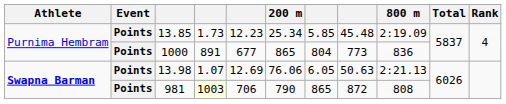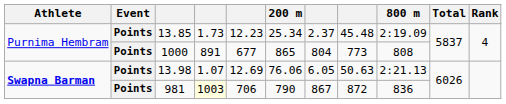 <table class=wikitable style="text-align:center; font-size:90%">
 <tr>
 <th>Athlete</th>
 <th>Event</th>
 <th></th>
 <th></th>
 <th></th>
 <th>200 m</th>
 <th></th>
 <th></th>
 <th>800 m</th>
 <th>Total</th>
 <th>Rank</th>
 </tr>
 <tr>
 <td align=left rowspan="2"><a href='#'>Purnima Hembram</a></td>
 <th style="font-size:95%">Points</th>
 <td>13.85</td>
 <td>1.73</td>
 <td>12.23</td>
 <td>25.34</td>
-<td>5.85</td>
+<td>2.37</td>
 <td>45.48</td>
 <td>2:19.09</td>
 <td rowspan=2>5837</td>
 <td rowspan=2>4</td>
 </tr>
 <tr>
 <th style="font-size:95%">Points</th>
 <td>1000</td>
 <td>891</td>
 <td>677</td>
 <td>865</td>
 <td>804</td>
 <td>773</td>
-<td>836</td>
+<td>808</td>
 </tr>
 <tr>
 <td align=left rowspan="2"><strong><a href='#'>Swapna Barman</a></strong></td>
 <th style="font-size:95%">Points</th>
 <td>13.98</td>
 <td>1.07</td>
 <td>12.69</td>
 <td>76.06</td>
 <td>6.05</td>
 <td>50.63</td>
 <td>2:21.13</td>
 <td rowspan=2>6026</td>
 <td rowspan=2></td>
 </tr>
 <tr>
 <th style="font-size:95%">Points</th>
 <td>981</td>
 <td style="background: lightyellow;">1003</td>
 <td>706</td>
 <td>790</td>
-<td>865</td>
+<td>867</td>
 <td>872</td>
-<td>808</td>
+<td>836</td>
 </tr>
 </table>
